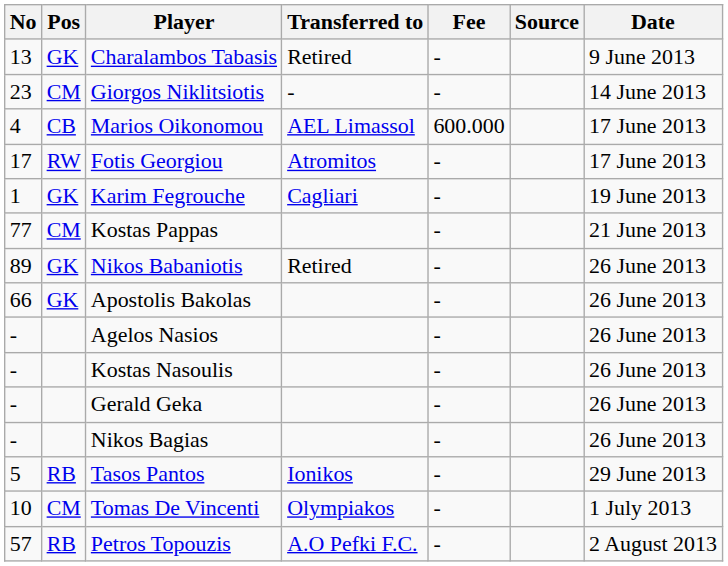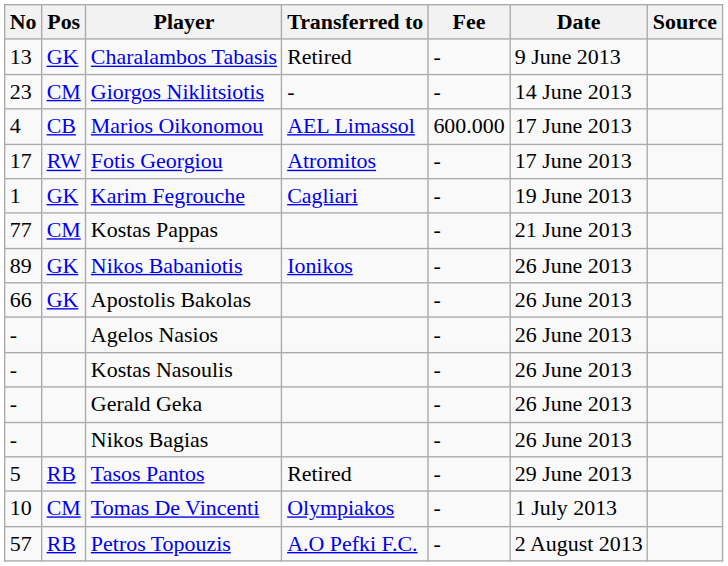 <table class="wikitable">
 <tr>
 <th>No</th>
 <th>Pos</th>
 <th>Player</th>
 <th>Transferred to</th>
 <th>Fee</th>
+<th>Date</th>
 <th>Source</th>
-<th>Date</th>
 </tr>
 <tr>
 <td>13</td>
 <td><a href='#'>GK</a></td>
 <td><a href='#'>Charalambos Tabasis</a></td>
 <td>Retired</td>
 <td>-</td>
+<td>9 June 2013</td>
 <td></td>
-<td>9 June 2013</td>
 </tr>
 <tr>
 <td>23</td>
 <td><a href='#'>CM</a></td>
 <td><a href='#'>Giorgos Niklitsiotis</a></td>
 <td>-</td>
 <td>-</td>
+<td>14 June 2013</td>
 <td></td>
-<td>14 June 2013</td>
 </tr>
 <tr>
 <td>4</td>
 <td><a href='#'>CB</a></td>
 <td><a href='#'>Marios Oikonomou</a></td>
 <td><a href='#'>AEL Limassol</a></td>
 <td>600.000</td>
+<td>17 June 2013</td>
 <td></td>
-<td>17 June 2013</td>
 </tr>
 <tr>
 <td>17</td>
 <td><a href='#'>RW</a></td>
 <td><a href='#'>Fotis Georgiou</a></td>
 <td><a href='#'>Atromitos</a></td>
 <td>-</td>
+<td>17 June 2013</td>
 <td></td>
-<td>17 June 2013</td>
 </tr>
 <tr>
 <td>1</td>
 <td><a href='#'>GK</a></td>
 <td><a href='#'>Karim Fegrouche</a></td>
 <td><a href='#'>Cagliari</a></td>
 <td>-</td>
+<td>19 June 2013</td>
 <td></td>
-<td>19 June 2013</td>
 </tr>
 <tr>
 <td>77</td>
 <td><a href='#'>CM</a></td>
 <td>Kostas Pappas</td>
 <td></td>
 <td>-</td>
+<td>21 June 2013</td>
 <td></td>
-<td>21 June 2013</td>
 </tr>
 <tr>
 <td>89</td>
 <td><a href='#'>GK</a></td>
 <td><a href='#'>Nikos Babaniotis</a></td>
-<td>Retired</td>
+<td><a href='#'>Ionikos</a></td>
 <td>-</td>
+<td>26 June 2013</td>
 <td></td>
-<td>26 June 2013</td>
 </tr>
 <tr>
 <td>66</td>
 <td><a href='#'>GK</a></td>
 <td>Apostolis Bakolas</td>
 <td></td>
 <td>-</td>
+<td>26 June 2013</td>
 <td></td>
-<td>26 June 2013</td>
 </tr>
 <tr>
 <td>-</td>
 <td></td>
 <td>Agelos Nasios</td>
 <td></td>
 <td>-</td>
+<td>26 June 2013</td>
 <td></td>
-<td>26 June 2013</td>
 </tr>
 <tr>
 <td>-</td>
 <td></td>
 <td>Kostas Nasoulis</td>
 <td></td>
 <td>-</td>
+<td>26 June 2013</td>
 <td></td>
-<td>26 June 2013</td>
 </tr>
 <tr>
 <td>-</td>
 <td></td>
 <td>Gerald Geka</td>
 <td></td>
 <td>-</td>
+<td>26 June 2013</td>
 <td></td>
-<td>26 June 2013</td>
 </tr>
 <tr>
 <td>-</td>
 <td></td>
 <td>Nikos Bagias</td>
 <td></td>
 <td>-</td>
+<td>26 June 2013</td>
 <td></td>
-<td>26 June 2013</td>
 </tr>
 <tr>
 <td>5</td>
 <td><a href='#'>RB</a></td>
 <td><a href='#'>Tasos Pantos</a></td>
-<td><a href='#'>Ionikos</a></td>
+<td>Retired</td>
 <td>-</td>
+<td>29 June 2013</td>
 <td></td>
-<td>29 June 2013</td>
 </tr>
 <tr>
 <td>10</td>
 <td><a href='#'>CM</a></td>
 <td><a href='#'>Tomas De Vincenti</a></td>
 <td><a href='#'>Olympiakos</a></td>
 <td>-</td>
+<td>1 July 2013</td>
 <td></td>
-<td>1 July 2013</td>
 </tr>
 <tr>
 <td>57</td>
 <td><a href='#'>RB</a></td>
 <td><a href='#'>Petros Topouzis</a></td>
 <td><a href='#'>A.O Pefki F.C.</a></td>
 <td>-</td>
+<td>2 August 2013</td>
 <td></td>
-<td>2 August 2013</td>
 </tr>
 </table>
